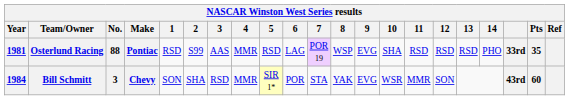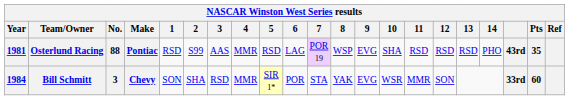 <table class="wikitable" style="text-align:center; font-size:75%">
 <tr>
 <th colspan="21"><a href='#'>NASCAR Winston West Series</a> results</th>
 </tr>
 <tr>
 <th>Year</th>
 <th>Team/Owner</th>
 <th>No.</th>
 <th>Make</th>
 <th>1</th>
 <th>2</th>
 <th>3</th>
 <th>4</th>
 <th>5</th>
 <th>6</th>
 <th>7</th>
 <th>8</th>
 <th>9</th>
 <th>10</th>
 <th>11</th>
 <th>12</th>
 <th>13</th>
 <th>14</th>
 <th></th>
 <th>Pts</th>
 <th>Ref</th>
 </tr>
 <tr>
 <th><a href='#'>1981</a></th>
 <th nowrap><a href='#'>Osterlund Racing</a></th>
 <th>88</th>
 <th><a href='#'>Pontiac</a></th>
 <td><a href='#'>RSD</a></td>
 <td><a href='#'>S99</a></td>
 <td><a href='#'>AAS</a></td>
 <td><a href='#'>MMR</a></td>
 <td><a href='#'>RSD</a></td>
 <td><a href='#'>LAG</a></td>
 <td style="background:#EFCFFF;"><a href='#'>POR</a><br><small>19</small></td>
 <td><a href='#'>WSP</a></td>
 <td><a href='#'>EVG</a></td>
 <td><a href='#'>SHA</a></td>
 <td><a href='#'>RSD</a></td>
 <td><a href='#'>RSD</a></td>
 <td><a href='#'>RSD</a></td>
 <td><a href='#'>PHO</a></td>
-<th>33rd</th>
+<th>43rd</th>
 <th>35</th>
 <th></th>
 </tr>
 <tr>
 <th><a href='#'>1984</a></th>
 <th><a href='#'>Bill Schmitt</a></th>
 <th>3</th>
 <th><a href='#'>Chevy</a></th>
 <td><a href='#'>SON</a></td>
 <td><a href='#'>SHA</a></td>
 <td><a href='#'>RSD</a></td>
 <td><a href='#'>MMR</a></td>
 <td style="background:#FFFFBF;"><a href='#'>SIR</a><br><small>1*</small></td>
 <td><a href='#'>POR</a></td>
 <td><a href='#'>STA</a></td>
 <td><a href='#'>YAK</a></td>
 <td><a href='#'>EVG</a></td>
 <td><a href='#'>WSR</a></td>
 <td><a href='#'>MMR</a></td>
 <td><a href='#'>SON</a></td>
 <td colspan=2></td>
-<th>43rd</th>
+<th>33rd</th>
 <th>60</th>
 <th></th>
 </tr>
 </table>
